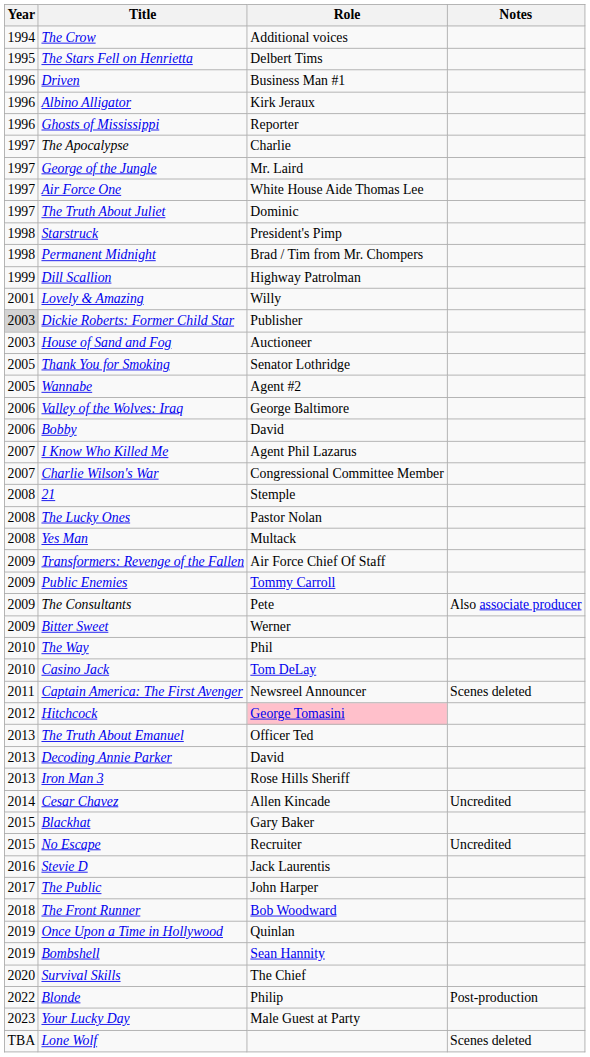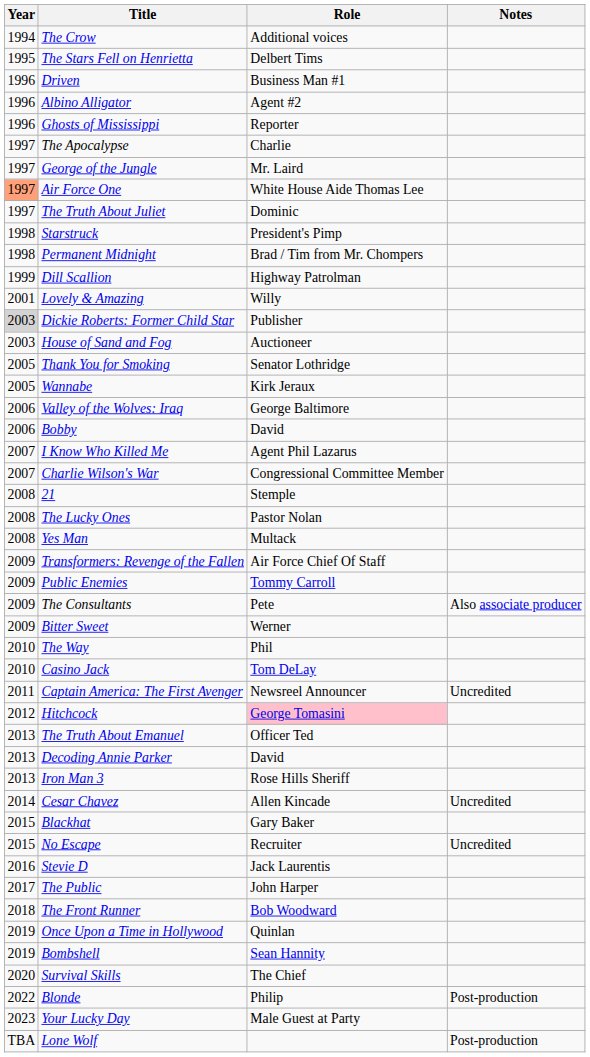 <table class="wikitable sortable">
 <tr>
 <th>Year</th>
 <th>Title</th>
 <th>Role</th>
 <th>Notes</th>
 </tr>
 <tr>
 <td>1994</td>
 <td><em><a href='#'>The Crow</a></em></td>
 <td>Additional voices</td>
 <td></td>
 </tr>
 <tr>
 <td>1995</td>
 <td><em><a href='#'>The Stars Fell on Henrietta</a></em></td>
 <td>Delbert Tims</td>
 <td></td>
 </tr>
 <tr>
 <td>1996</td>
 <td><em><a href='#'>Driven</a></em></td>
 <td>Business Man #1</td>
 <td></td>
 </tr>
 <tr>
 <td>1996</td>
 <td><em><a href='#'>Albino Alligator</a></em></td>
-<td>Kirk Jeraux</td>
+<td>Agent #2</td>
 <td></td>
 </tr>
 <tr>
 <td>1996</td>
 <td><em><a href='#'>Ghosts of Mississippi</a></em></td>
 <td>Reporter</td>
 <td></td>
 </tr>
 <tr>
 <td>1997</td>
 <td><em>The Apocalypse</em></td>
 <td>Charlie</td>
 <td></td>
 </tr>
 <tr>
 <td>1997</td>
 <td><em><a href='#'>George of the Jungle</a></em></td>
 <td>Mr. Laird</td>
 <td></td>
 </tr>
 <tr>
-<td>1997</td>
+<td style="background: lightsalmon;">1997</td>
 <td><em><a href='#'>Air Force One</a></em></td>
 <td>White House Aide Thomas Lee</td>
 <td></td>
 </tr>
 <tr>
 <td>1997</td>
 <td><em><a href='#'>The Truth About Juliet</a></em></td>
 <td>Dominic</td>
 <td></td>
 </tr>
 <tr>
 <td>1998</td>
 <td><em><a href='#'>Starstruck</a></em></td>
 <td>President's Pimp</td>
 <td></td>
 </tr>
 <tr>
 <td>1998</td>
 <td><em><a href='#'>Permanent Midnight</a></em></td>
 <td>Brad / Tim from Mr. Chompers</td>
 <td></td>
 </tr>
 <tr>
 <td>1999</td>
 <td><em><a href='#'>Dill Scallion</a></em></td>
 <td>Highway Patrolman</td>
 <td></td>
 </tr>
 <tr>
 <td>2001</td>
 <td><em><a href='#'>Lovely & Amazing</a></em></td>
 <td>Willy</td>
 <td></td>
 </tr>
 <tr>
 <td style="background: lightgrey;">2003</td>
 <td><em><a href='#'>Dickie Roberts: Former Child Star</a></em></td>
 <td>Publisher</td>
 <td></td>
 </tr>
 <tr>
 <td>2003</td>
 <td><em><a href='#'>House of Sand and Fog</a></em></td>
 <td>Auctioneer</td>
 <td></td>
 </tr>
 <tr>
 <td>2005</td>
 <td><em><a href='#'>Thank You for Smoking</a></em></td>
 <td>Senator Lothridge</td>
 <td></td>
 </tr>
 <tr>
 <td>2005</td>
 <td><em><a href='#'>Wannabe</a></em></td>
-<td>Agent #2</td>
+<td>Kirk Jeraux</td>
 <td></td>
 </tr>
 <tr>
 <td>2006</td>
 <td><em><a href='#'>Valley of the Wolves: Iraq</a></em></td>
 <td>George Baltimore</td>
 <td></td>
 </tr>
 <tr>
 <td>2006</td>
 <td><em><a href='#'>Bobby</a></em></td>
 <td>David</td>
 <td></td>
 </tr>
 <tr>
 <td>2007</td>
 <td><em><a href='#'>I Know Who Killed Me</a></em></td>
 <td>Agent Phil Lazarus</td>
 <td></td>
 </tr>
 <tr>
 <td>2007</td>
 <td><em><a href='#'>Charlie Wilson's War</a></em></td>
 <td>Congressional Committee Member</td>
 <td></td>
 </tr>
 <tr>
 <td>2008</td>
 <td><em><a href='#'>21</a></em></td>
 <td>Stemple</td>
 <td></td>
 </tr>
 <tr>
 <td>2008</td>
 <td><em><a href='#'>The Lucky Ones</a></em></td>
 <td>Pastor Nolan</td>
 <td></td>
 </tr>
 <tr>
 <td>2008</td>
 <td><em><a href='#'>Yes Man</a></em></td>
 <td>Multack</td>
 <td></td>
 </tr>
 <tr>
 <td>2009</td>
 <td><em><a href='#'>Transformers: Revenge of the Fallen</a></em></td>
 <td>Air Force Chief Of Staff</td>
 <td></td>
 </tr>
 <tr>
 <td>2009</td>
 <td><em><a href='#'>Public Enemies</a></em></td>
 <td><a href='#'>Tommy Carroll</a></td>
 <td></td>
 </tr>
 <tr>
 <td>2009</td>
 <td><em>The Consultants</em></td>
 <td>Pete</td>
 <td>Also <a href='#'>associate producer</a></td>
 </tr>
 <tr>
 <td>2009</td>
 <td><em><a href='#'>Bitter Sweet</a></em></td>
 <td>Werner</td>
 <td></td>
 </tr>
 <tr>
 <td>2010</td>
 <td><em><a href='#'>The Way</a></em></td>
 <td>Phil</td>
 <td></td>
 </tr>
 <tr>
 <td>2010</td>
 <td><em><a href='#'>Casino Jack</a></em></td>
 <td><a href='#'>Tom DeLay</a></td>
 <td></td>
 </tr>
 <tr>
 <td>2011</td>
 <td><em><a href='#'>Captain America: The First Avenger</a></em></td>
 <td>Newsreel Announcer</td>
-<td>Scenes deleted</td>
+<td>Uncredited</td>
 </tr>
 <tr>
 <td>2012</td>
 <td><em><a href='#'>Hitchcock</a></em></td>
 <td style="background: pink;"><a href='#'>George Tomasini</a></td>
 <td></td>
 </tr>
 <tr>
 <td>2013</td>
 <td><em><a href='#'>The Truth About Emanuel</a></em></td>
 <td>Officer Ted</td>
 <td></td>
 </tr>
 <tr>
 <td>2013</td>
 <td><em><a href='#'>Decoding Annie Parker</a></em></td>
 <td>David</td>
 <td></td>
 </tr>
 <tr>
 <td>2013</td>
 <td><em><a href='#'>Iron Man 3</a></em></td>
 <td>Rose Hills Sheriff</td>
 <td></td>
 </tr>
 <tr>
 <td>2014</td>
 <td><em><a href='#'>Cesar Chavez</a></em></td>
 <td>Allen Kincade</td>
 <td>Uncredited</td>
 </tr>
 <tr>
 <td>2015</td>
 <td><em><a href='#'>Blackhat</a></em></td>
 <td>Gary Baker</td>
 <td></td>
 </tr>
 <tr>
 <td>2015</td>
 <td><em><a href='#'>No Escape</a></em></td>
 <td>Recruiter</td>
 <td>Uncredited</td>
 </tr>
 <tr>
 <td>2016</td>
 <td><em><a href='#'>Stevie D</a></em></td>
 <td>Jack Laurentis</td>
 <td></td>
 </tr>
 <tr>
 <td>2017</td>
 <td><em><a href='#'>The Public</a></em></td>
 <td>John Harper</td>
 <td></td>
 </tr>
 <tr>
 <td>2018</td>
 <td><em><a href='#'>The Front Runner</a></em></td>
 <td><a href='#'>Bob Woodward</a></td>
 <td></td>
 </tr>
 <tr>
 <td>2019</td>
 <td><em><a href='#'>Once Upon a Time in Hollywood</a></em></td>
 <td>Quinlan</td>
 <td></td>
 </tr>
 <tr>
 <td>2019</td>
 <td><em><a href='#'>Bombshell</a></em></td>
 <td><a href='#'>Sean Hannity</a></td>
 <td></td>
 </tr>
 <tr>
 <td>2020</td>
 <td><em><a href='#'>Survival Skills</a></em></td>
 <td>The Chief</td>
 <td></td>
 </tr>
 <tr>
 <td>2022</td>
 <td><em><a href='#'>Blonde</a></em></td>
 <td>Philip</td>
 <td>Post-production</td>
 </tr>
 <tr>
 <td>2023</td>
 <td><em><a href='#'>Your Lucky Day</a></em></td>
 <td>Male Guest at Party</td>
 <td></td>
 </tr>
 <tr>
 <td>TBA</td>
 <td><em><a href='#'>Lone Wolf</a></em></td>
 <td></td>
-<td>Scenes deleted</td>
+<td>Post-production</td>
 </tr>
 </table>
